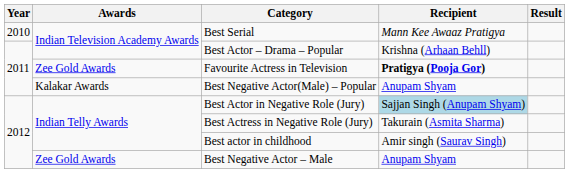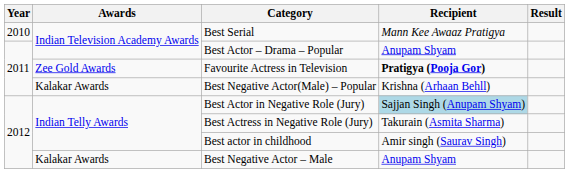 <table class="wikitable">
 <tr>
 <th>Year</th>
 <th>Awards</th>
 <th>Category</th>
 <th>Recipient</th>
 <th>Result</th>
 </tr>
 <tr>
 <td>2010</td>
 <td rowspan="2"><a href='#'>Indian Television Academy Awards</a></td>
 <td>Best Serial</td>
 <td><em>Mann Kee Awaaz Pratigya</em></td>
 <td></td>
 </tr>
 <tr>
 <td rowspan="3">2011</td>
 <td>Best Actor – Drama – Popular</td>
-<td>Krishna (<a href='#'>Arhaan Behll</a>)</td>
+<td><a href='#'>Anupam Shyam</a></td>
 <td></td>
 </tr>
 <tr>
 <td rowspan="1"><a href='#'>Zee Gold Awards</a></td>
 <td>Favourite Actress in Television</td>
 <td><strong>Pratigya (<a href='#'>Pooja Gor</a>)</strong></td>
 <td></td>
 </tr>
 <tr>
 <td>Kalakar Awards</td>
 <td>Best Negative Actor(Male) – Popular</td>
-<td><a href='#'>Anupam Shyam</a></td>
+<td>Krishna (<a href='#'>Arhaan Behll</a>)</td>
 <td></td>
 </tr>
 <tr>
 <td rowspan="4">2012</td>
 <td rowspan="3"><a href='#'>Indian Telly Awards</a></td>
 <td>Best Actor in Negative Role (Jury)</td>
 <td style="background: lightblue;">Sajjan Singh (<a href='#'>Anupam Shyam</a>)</td>
 <td></td>
 </tr>
 <tr>
 <td>Best Actress in Negative Role (Jury)</td>
 <td>Takurain (<a href='#'>Asmita Sharma</a>)</td>
 <td></td>
 </tr>
 <tr>
 <td>Best actor in childhood</td>
 <td>Amir singh (<a href='#'>Saurav Singh</a>)</td>
 <td></td>
 </tr>
 <tr>
-<td><a href='#'>Zee Gold Awards</a></td>
+<td>Kalakar Awards</td>
 <td>Best Negative Actor – Male</td>
 <td><a href='#'>Anupam Shyam</a></td>
 <td></td>
 </tr>
 </table>
